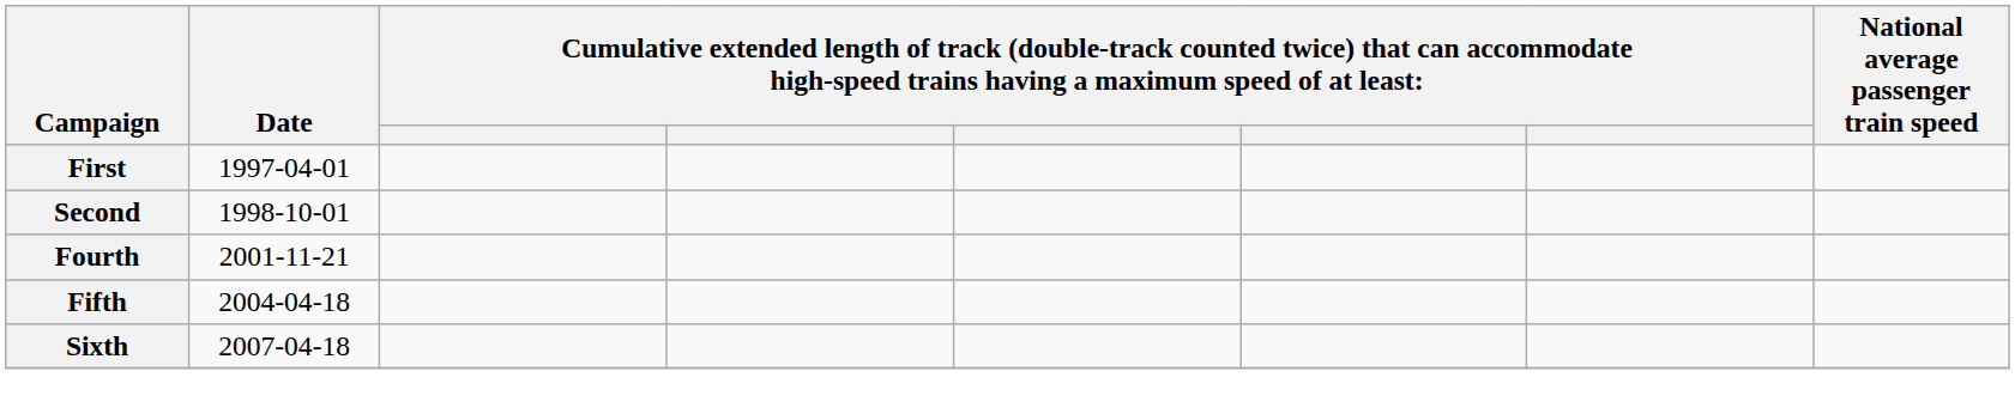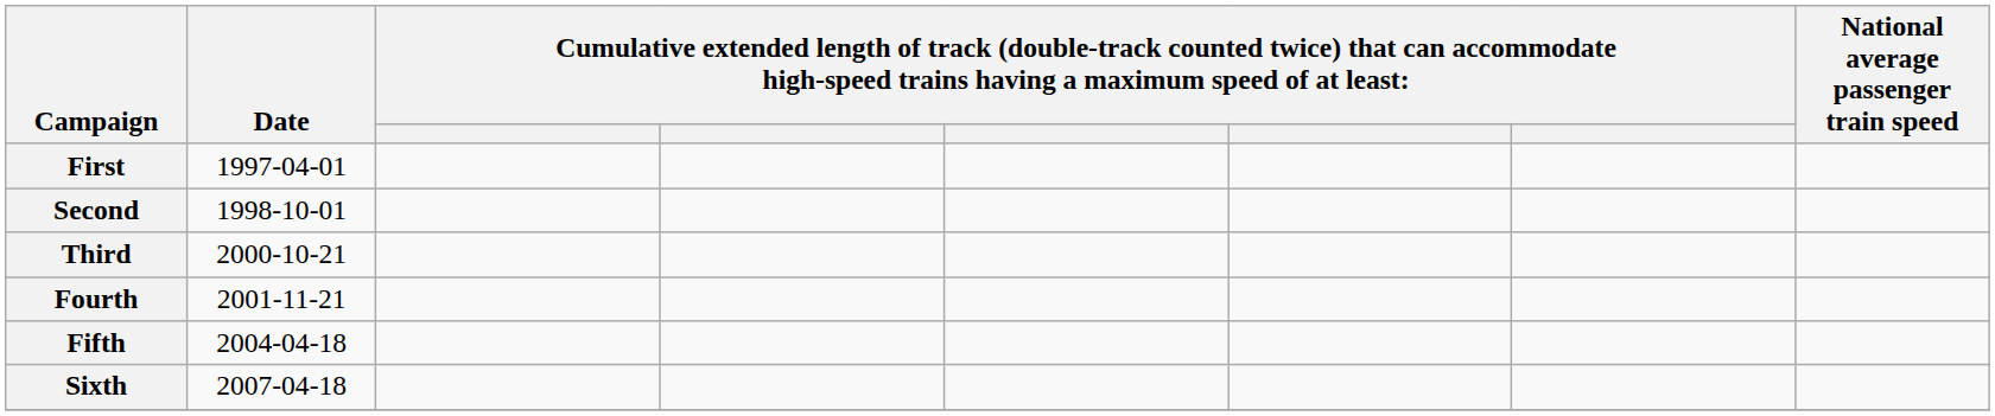 <table class="wikitable" width=90% style="font-size:100%;text-align:center; border-collapse: collapse;">
 <tr>
 <th valign=bottom rowspan=2>Campaign</th>
 <th valign=bottom rowspan=2><strong>Date</strong></th>
 <th colspan="5">Cumulative extended length of track (double-track counted twice) that can accommodate<br>high-speed trains having a maximum speed of at least:</th>
 <th valign=bottom rowspan=2>National<br>average<br>passenger<br>train speed</th>
 </tr>
 <tr>
 <th></th>
 <th></th>
 <th></th>
 <th></th>
 <th></th>
 </tr>
 <tr>
 <th>First</th>
 <td>1997-04-01</td>
 <td></td>
 <td></td>
 <td></td>
 <td></td>
 <td></td>
 <td></td>
 </tr>
 <tr>
 <th>Second</th>
 <td>1998-10-01</td>
+<td></td>
+<td></td>
+<td></td>
+<td></td>
+<td></td>
+<td></td>
+</tr>
+<tr>
+<th>Third</th>
+<td>2000-10-21</td>
 <td></td>
 <td></td>
 <td></td>
 <td></td>
 <td></td>
 <td></td>
 </tr>
 <tr>
 <th>Fourth</th>
 <td>2001-11-21</td>
 <td></td>
 <td></td>
 <td></td>
 <td></td>
 <td></td>
 <td></td>
 </tr>
 <tr>
 <th>Fifth</th>
 <td>2004-04-18</td>
 <td></td>
 <td></td>
 <td></td>
 <td></td>
 <td></td>
 <td></td>
 </tr>
 <tr>
 <th>Sixth</th>
 <td>2007-04-18</td>
 <td></td>
 <td></td>
 <td></td>
 <td></td>
 <td></td>
 <td></td>
 </tr>
 <tr>
 </tr>
 </table>
